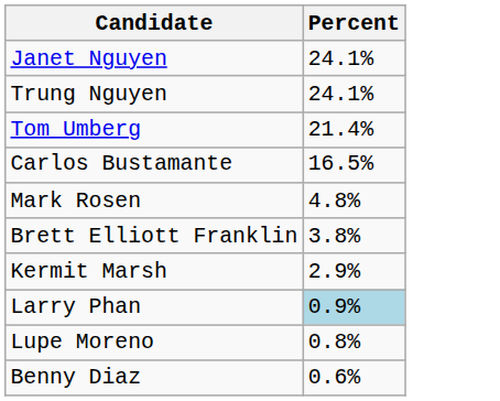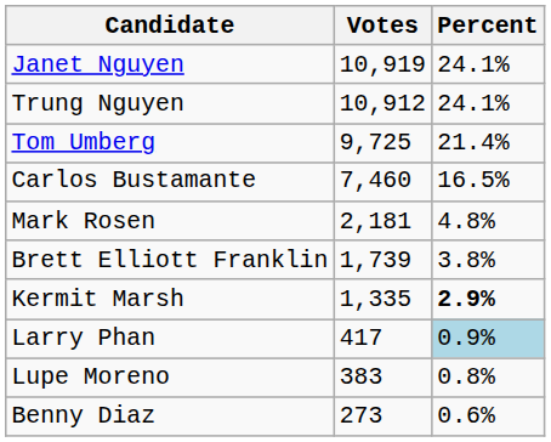 <table class="wikitable">
 <tr>
 <th>Candidate</th>
+<th>Votes</th>
 <th>Percent</th>
 </tr>
 <tr>
 <td><a href='#'>Janet Nguyen</a></td>
+<td>10,919</td>
 <td>24.1%</td>
 </tr>
 <tr>
 <td>Trung Nguyen</td>
+<td>10,912</td>
 <td>24.1%</td>
 </tr>
 <tr>
 <td><a href='#'>Tom Umberg</a></td>
+<td>9,725</td>
 <td>21.4%</td>
 </tr>
 <tr>
 <td>Carlos Bustamante</td>
+<td>7,460</td>
 <td>16.5%</td>
 </tr>
 <tr>
 <td>Mark Rosen</td>
+<td>2,181</td>
 <td>4.8%</td>
 </tr>
 <tr>
 <td>Brett Elliott Franklin</td>
+<td>1,739</td>
 <td>3.8%</td>
 </tr>
 <tr>
 <td>Kermit Marsh</td>
-<td>2.9%</td>
+<td>1,335</td>
+<td><strong>2.9%</strong></td>
 </tr>
 <tr>
 <td>Larry Phan</td>
+<td>417</td>
 <td style="background: lightblue;">0.9%</td>
 </tr>
 <tr>
 <td>Lupe Moreno</td>
+<td>383</td>
 <td>0.8%</td>
 </tr>
 <tr>
 <td>Benny Diaz</td>
+<td>273</td>
 <td>0.6%</td>
 </tr>
 </table>
